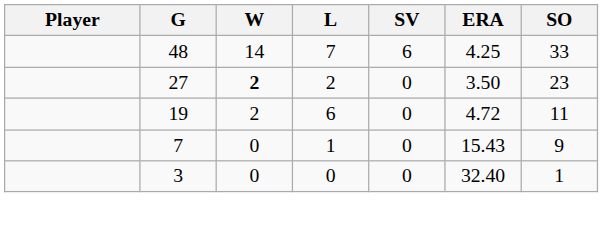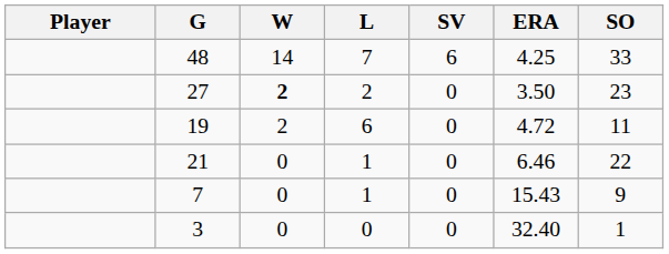 <table class="wikitable sortable">
 <tr>
 <th bgcolor="#DDDDFF" width="16%">Player</th>
 <th bgcolor="#DDDDFF" width="9%">G</th>
 <th bgcolor="#DDDDFF" width="9%">W</th>
 <th bgcolor="#DDDDFF" width="9%">L</th>
 <th bgcolor="#DDDDFF" width="9%">SV</th>
 <th bgcolor="#DDDDFF" width="9%">ERA</th>
 <th bgcolor="#DDDDFF" width="9%">SO</th>
 </tr>
 <tr align="center">
 <td></td>
 <td>48</td>
 <td>14</td>
 <td>7</td>
 <td>6</td>
 <td>4.25</td>
 <td>33</td>
 </tr>
 <tr align="center">
 <td></td>
 <td>27</td>
 <td><strong>2</strong></td>
 <td>2</td>
 <td>0</td>
 <td>3.50</td>
 <td>23</td>
 </tr>
 <tr align="center">
 <td></td>
 <td>19</td>
 <td>2</td>
 <td>6</td>
 <td>0</td>
 <td>4.72</td>
 <td>11</td>
 </tr>
 <tr align="center">
 <td></td>
+<td>21</td>
+<td>0</td>
+<td>1</td>
+<td>0</td>
+<td>6.46</td>
+<td>22</td>
+</tr>
+<tr align="center">
+<td></td>
 <td>7</td>
 <td>0</td>
 <td>1</td>
 <td>0</td>
 <td>15.43</td>
 <td>9</td>
 </tr>
 <tr align="center">
 <td></td>
 <td>3</td>
 <td>0</td>
 <td>0</td>
 <td>0</td>
 <td>32.40</td>
 <td>1</td>
 </tr>
 </table>
